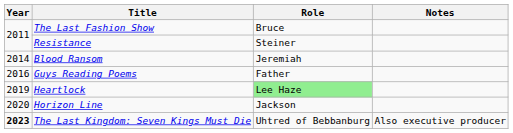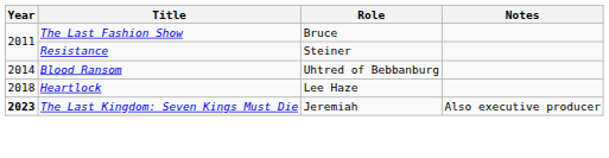 <table class="wikitable">
 <tr>
 <th>Year</th>
 <th>Title</th>
 <th>Role</th>
 <th class="unsortable">Notes</th>
 </tr>
 <tr>
 <td rowspan="2">2011</td>
 <td><em><a href='#'>The Last Fashion Show</a></em></td>
 <td>Bruce</td>
 <td></td>
 </tr>
 <tr>
 <td><em><a href='#'>Resistance</a></em></td>
 <td>Steiner</td>
 <td></td>
 </tr>
 <tr>
 <td>2014</td>
 <td><em><a href='#'>Blood Ransom</a></em></td>
-<td>Jeremiah</td>
+<td>Uhtred of Bebbanburg</td>
 <td></td>
 </tr>
 <tr>
-<td>2016</td>
-<td><em><a href='#'>Guys Reading Poems</a></em></td>
-<td>Father</td>
-<td></td>
-</tr>
-<tr>
-<td>2019</td>
+<td>2018</td>
 <td><em><a href='#'>Heartlock</a></em></td>
-<td style="background: lightgreen;">Lee Haze</td>
-<td></td>
-</tr>
-<tr>
-<td>2020</td>
-<td><em><a href='#'>Horizon Line</a></em></td>
-<td>Jackson</td>
+<td>Lee Haze</td>
 <td></td>
 </tr>
 <tr>
 <td><strong>2023</strong></td>
 <td><em><a href='#'>The Last Kingdom: Seven Kings Must Die</a></em></td>
-<td>Uhtred of Bebbanburg</td>
+<td>Jeremiah</td>
 <td>Also executive producer</td>
 </tr>
 </table>
